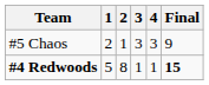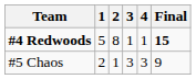 <table class="wikitable">
 <tr>
 <th>Team</th>
 <th>1</th>
 <th>2</th>
 <th>3</th>
 <th>4</th>
 <th>Final</th>
 </tr>
 <tr>
+<td><strong>#4 Redwoods</strong></td>
+<td>5</td>
+<td>8</td>
+<td>1</td>
+<td>1</td>
+<td><strong>15</strong></td>
+</tr>
+<tr>
 <td>#5 Chaos</td>
 <td>2</td>
 <td>1</td>
 <td>3</td>
 <td>3</td>
 <td>9</td>
 </tr>
-<tr>
-<td><strong>#4 Redwoods</strong></td>
-<td>5</td>
-<td>8</td>
-<td>1</td>
-<td>1</td>
-<td><strong>15</strong></td>
-</tr>
 </table>
